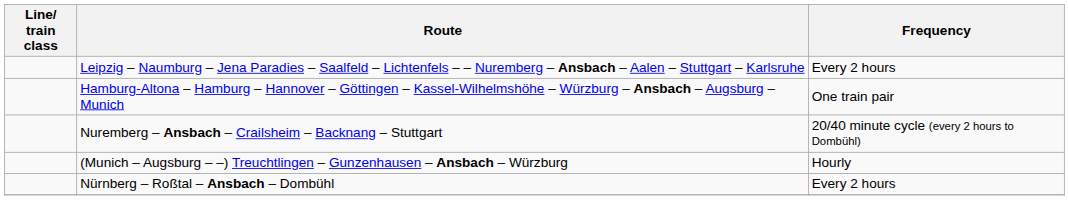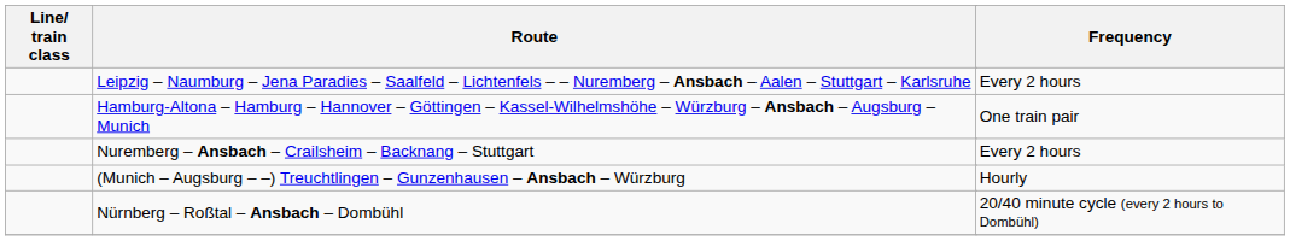 <table class="wikitable">
 <tr class="hintergrundfarbe6">
 <th>Line/<br>train class</th>
 <th colspan="2">Route</th>
 <th>Frequency</th>
 </tr>
 <tr>
 <td style="text-align:center;"></td>
 <td colspan="2"><a href='#'>Leipzig</a> – <a href='#'>Naumburg</a> – <a href='#'>Jena Paradies</a> – <a href='#'>Saalfeld</a> – <a href='#'>Lichtenfels</a> –  – <a href='#'>Nuremberg</a> – <strong>Ansbach</strong> – <a href='#'>Aalen</a> – <a href='#'>Stuttgart</a> – <a href='#'>Karlsruhe</a></td>
 <td>Every 2 hours</td>
 </tr>
 <tr>
 <td style="text-align:center;"></td>
 <td colspan="2"><a href='#'>Hamburg-Altona</a> – <a href='#'>Hamburg</a> – <a href='#'>Hannover</a> – <a href='#'>Göttingen</a> – <a href='#'>Kassel-Wilhelmshöhe</a> – <a href='#'>Würzburg</a> – <strong>Ansbach</strong> – <a href='#'>Augsburg</a> – <a href='#'>Munich</a></td>
 <td>One train pair</td>
 </tr>
 <tr>
 <td style="text-align:center;"></td>
 <td colspan="2">Nuremberg – <strong>Ansbach</strong> – <a href='#'>Crailsheim</a> –  <a href='#'>Backnang</a> – Stuttgart</td>
-<td>20/40 minute cycle <small>(every 2 hours to Dombühl)</small></td>
+<td>Every 2 hours</td>
 </tr>
 <tr>
 <td style="text-align:center;"></td>
 <td colspan="2">(Munich – Augsburg –  –) <a href='#'>Treuchtlingen</a> – <a href='#'>Gunzenhausen</a> – <strong>Ansbach</strong> – Würzburg</td>
 <td>Hourly</td>
 </tr>
 <tr>
 <td style="text-align:center;"></td>
 <td colspan="2">Nürnberg – Roßtal – <strong>Ansbach</strong> – Dombühl</td>
-<td>Every 2 hours</td>
+<td>20/40 minute cycle <small>(every 2 hours to Dombühl)</small></td>
 </tr>
 <tr>
 </tr>
 </table>
